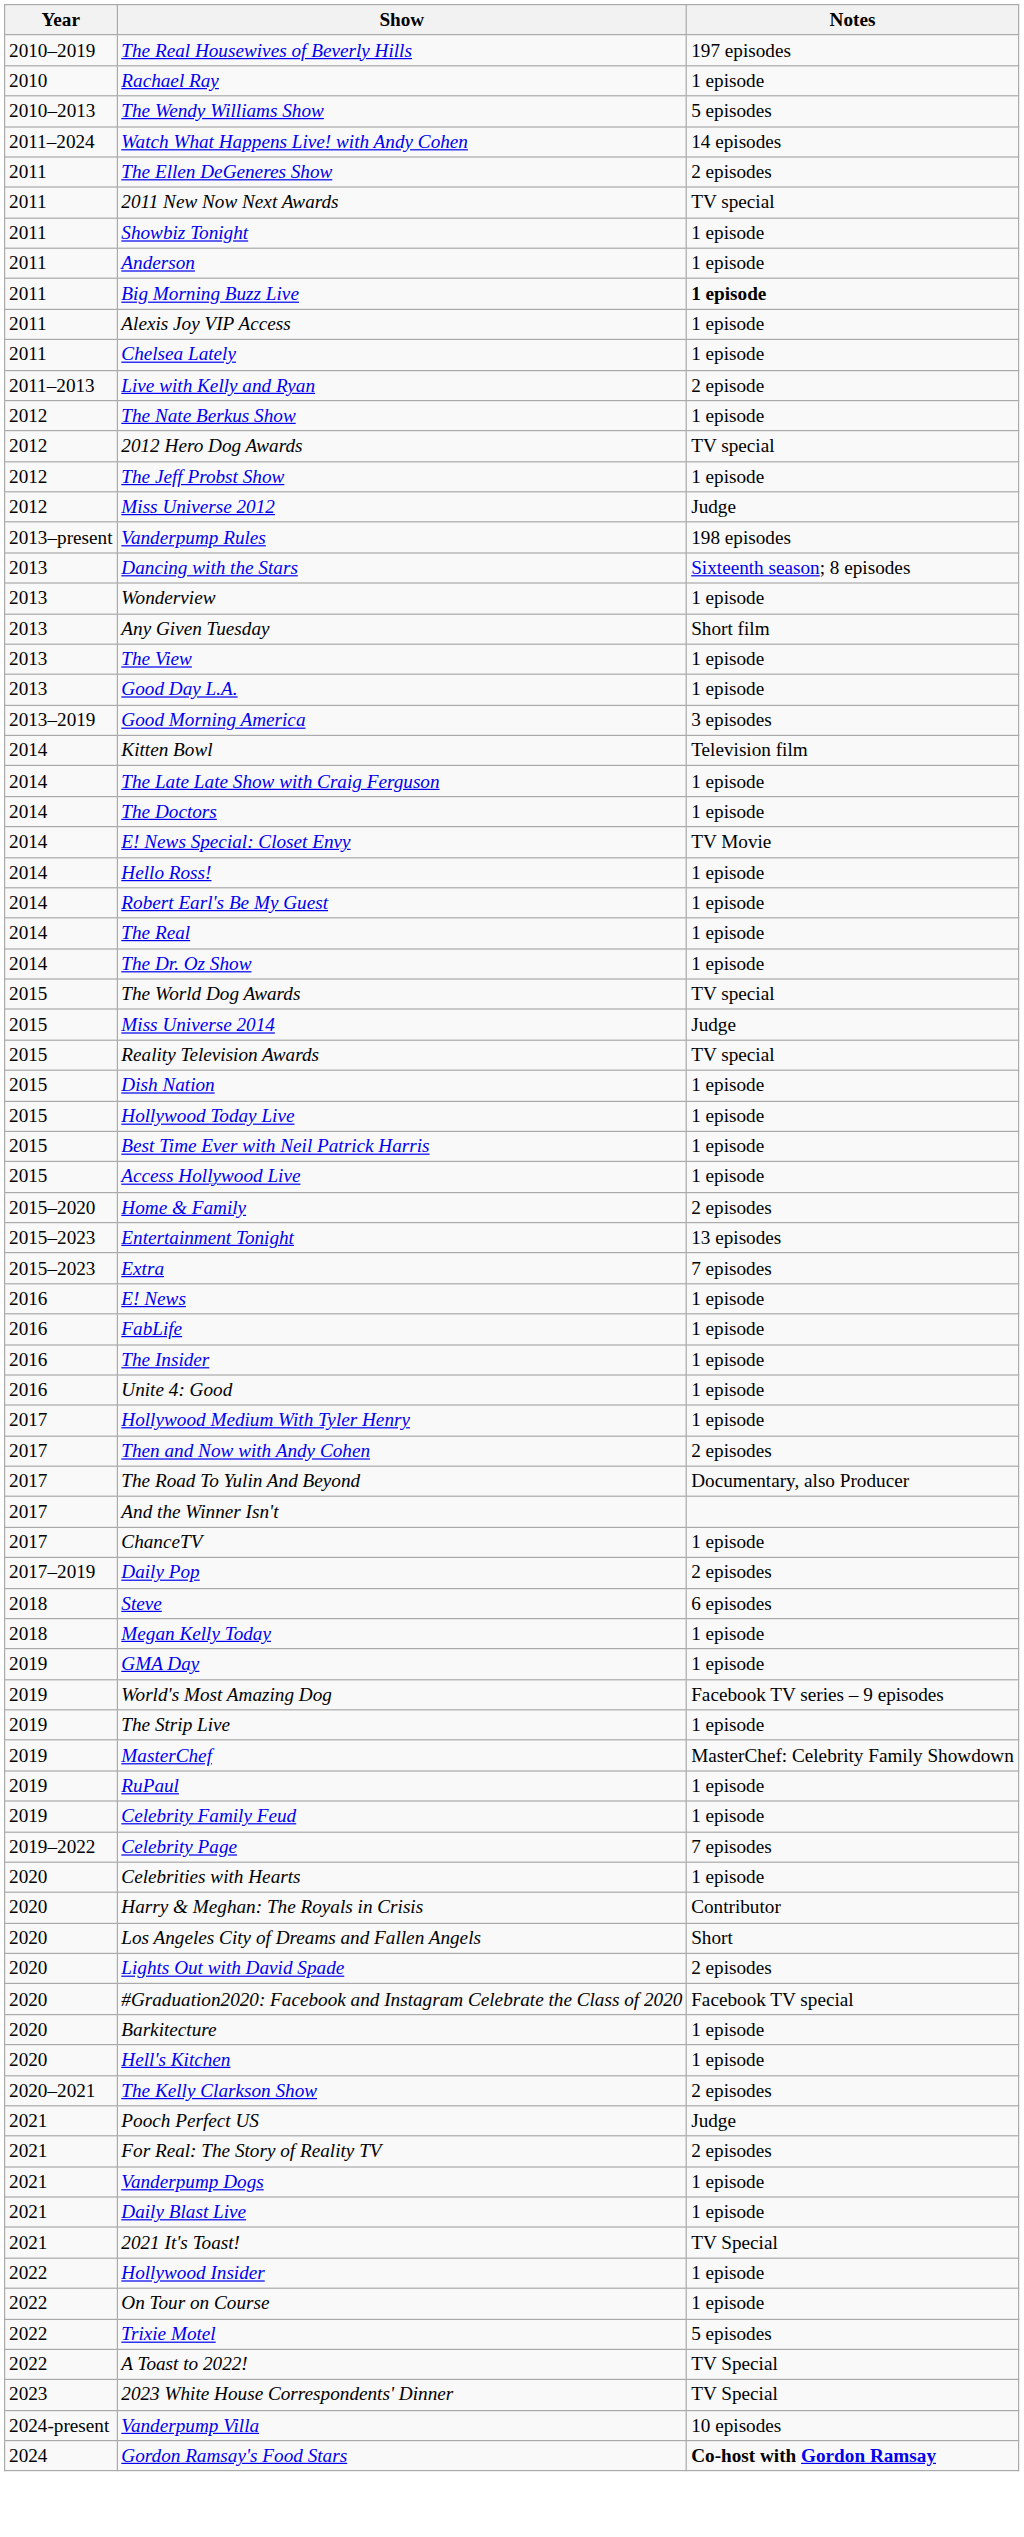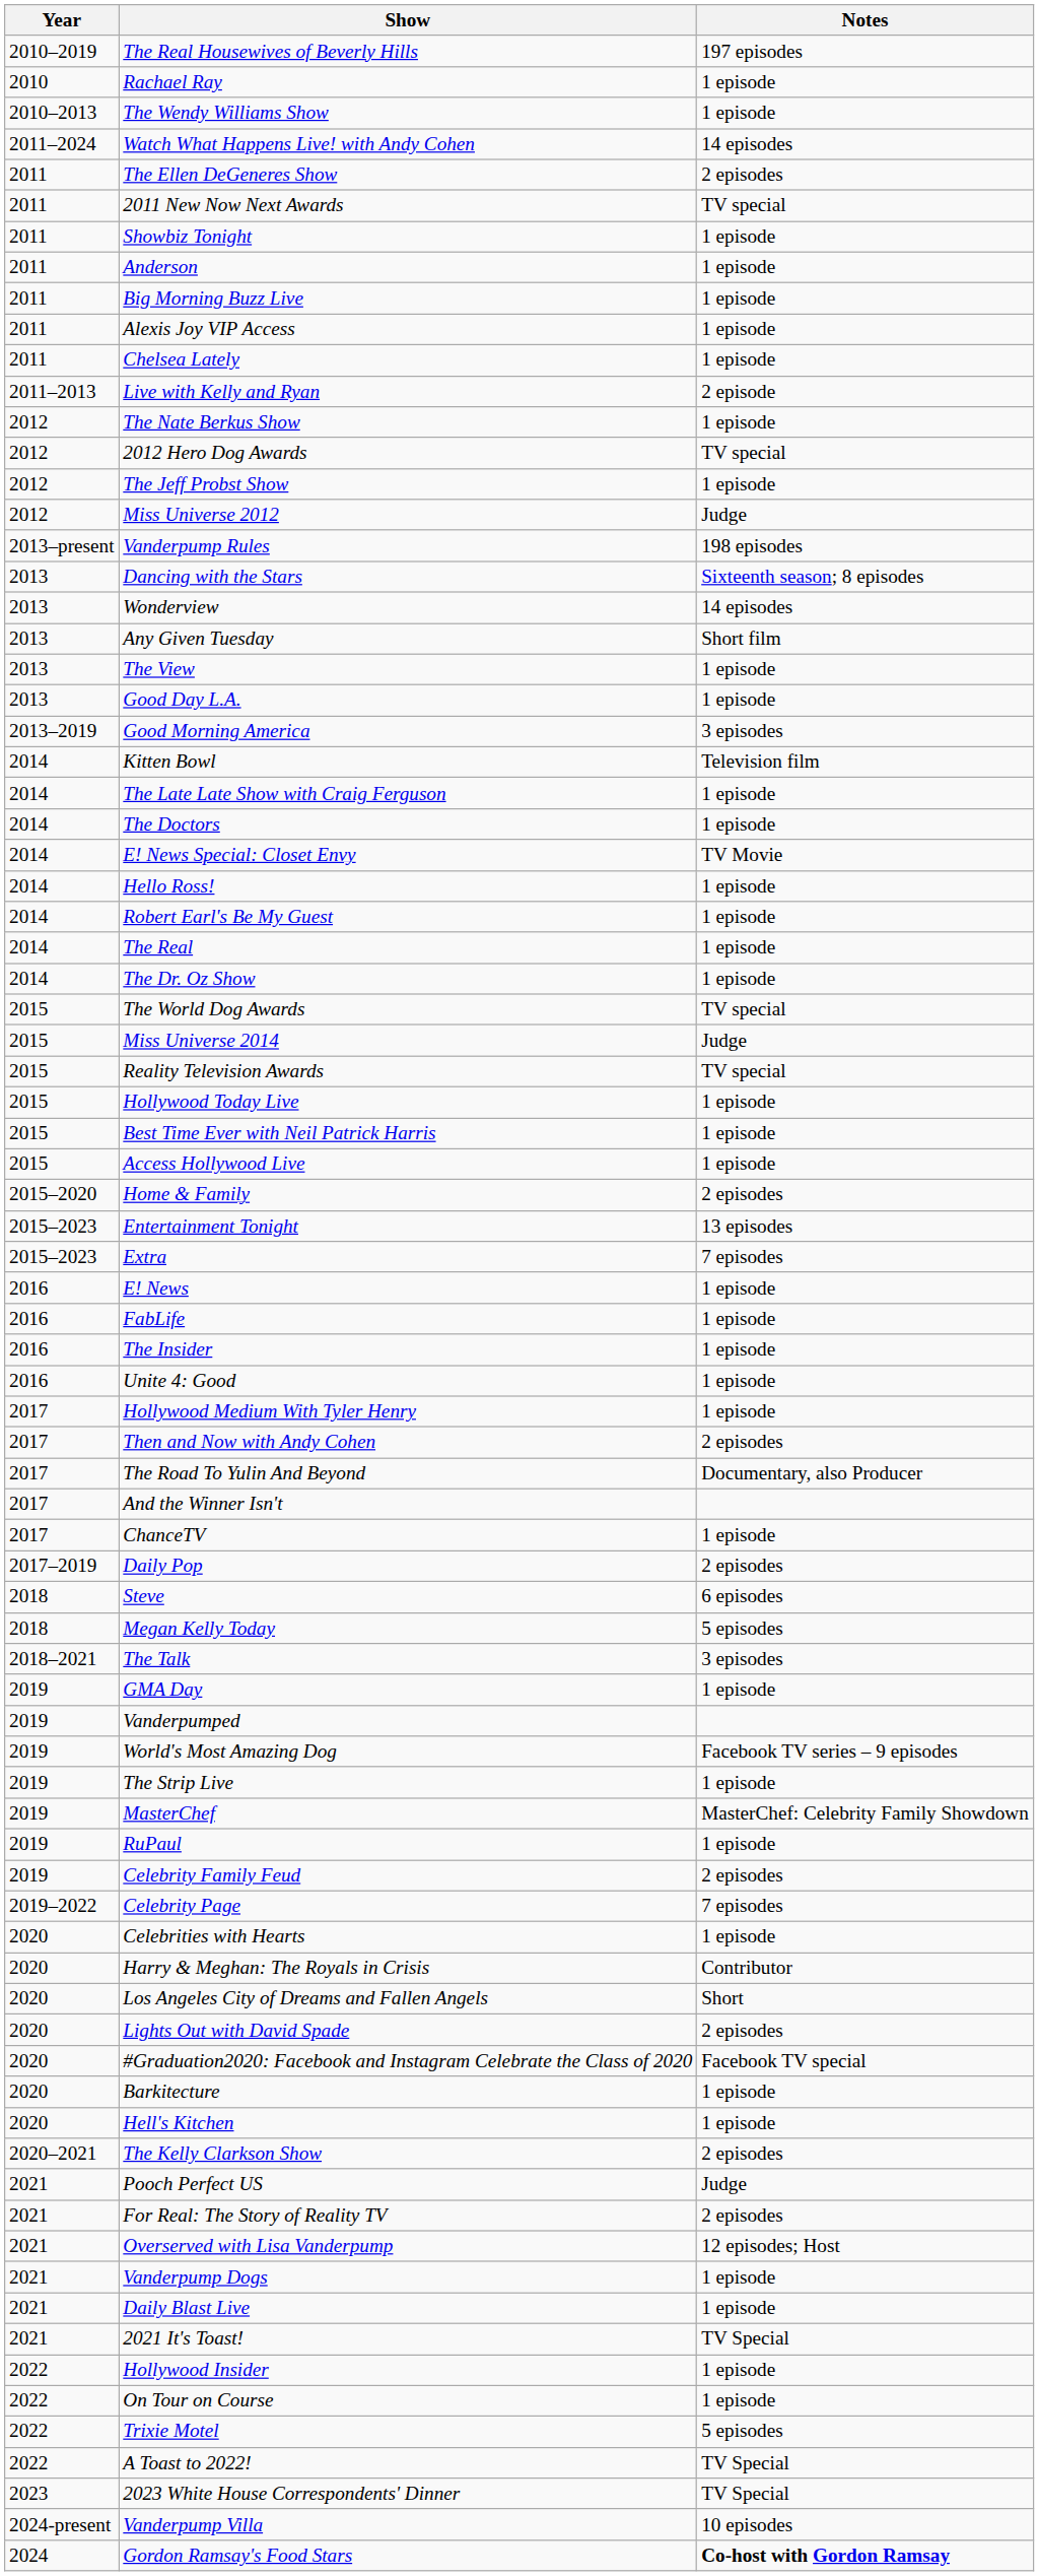 <table class="wikitable">
 <tr>
 <th>Year</th>
 <th>Show</th>
 <th>Notes</th>
 </tr>
 <tr>
 <td>2010–2019</td>
 <td><em><a href='#'>The Real Housewives of Beverly Hills</a></em></td>
 <td>197 episodes</td>
 </tr>
 <tr>
 <td>2010</td>
 <td><em><a href='#'>Rachael Ray</a></em></td>
 <td>1 episode</td>
 </tr>
 <tr>
 <td>2010–2013</td>
 <td><em><a href='#'>The Wendy Williams Show</a></em></td>
-<td>5 episodes</td>
+<td>1 episode</td>
 </tr>
 <tr>
 <td>2011–2024</td>
 <td><em><a href='#'>Watch What Happens Live! with Andy Cohen</a></em></td>
 <td>14 episodes</td>
 </tr>
 <tr>
 <td>2011</td>
 <td><em><a href='#'>The Ellen DeGeneres Show</a></em></td>
 <td>2 episodes</td>
 </tr>
 <tr>
 <td>2011</td>
 <td><em>2011 New Now Next Awards</em></td>
 <td>TV special</td>
 </tr>
 <tr>
 <td>2011</td>
 <td><em><a href='#'>Showbiz Tonight</a></em></td>
 <td>1 episode</td>
 </tr>
 <tr>
 <td>2011</td>
 <td><em><a href='#'>Anderson</a></em></td>
 <td>1 episode</td>
 </tr>
 <tr>
 <td>2011</td>
 <td><em><a href='#'>Big Morning Buzz Live</a></em></td>
-<td><strong>1 episode</strong></td>
+<td>1 episode</td>
 </tr>
 <tr>
 <td>2011</td>
 <td><em>Alexis Joy VIP Access</em></td>
 <td>1 episode</td>
 </tr>
 <tr>
 <td>2011</td>
 <td><em><a href='#'>Chelsea Lately</a></em></td>
 <td>1 episode</td>
 </tr>
 <tr>
 <td>2011–2013</td>
 <td><em><a href='#'>Live with Kelly and Ryan</a></em></td>
 <td>2 episode</td>
 </tr>
 <tr>
 <td>2012</td>
 <td><em><a href='#'>The Nate Berkus Show</a></em></td>
 <td>1 episode</td>
 </tr>
 <tr>
 <td>2012</td>
 <td><em>2012 Hero Dog Awards</em></td>
 <td>TV special</td>
 </tr>
 <tr>
 <td>2012</td>
 <td><em><a href='#'>The Jeff Probst Show</a></em></td>
 <td>1 episode</td>
 </tr>
 <tr>
 <td>2012</td>
 <td><em><a href='#'>Miss Universe 2012</a></em></td>
 <td>Judge</td>
 </tr>
 <tr>
 <td>2013–present</td>
 <td><em><a href='#'>Vanderpump Rules</a></em></td>
 <td>198 episodes</td>
 </tr>
 <tr>
 <td>2013</td>
 <td><em><a href='#'>Dancing with the Stars</a></em></td>
 <td><a href='#'>Sixteenth season</a>; 8 episodes</td>
 </tr>
 <tr>
 <td>2013</td>
 <td><em>Wonderview</em></td>
-<td>1 episode</td>
+<td>14 episodes</td>
 </tr>
 <tr>
 <td>2013</td>
 <td><em>Any Given Tuesday</em></td>
 <td>Short film</td>
 </tr>
 <tr>
 <td>2013</td>
 <td><em><a href='#'>The View</a></em></td>
 <td>1 episode</td>
 </tr>
 <tr>
 <td>2013</td>
 <td><em><a href='#'>Good Day L.A.</a></em></td>
 <td>1 episode</td>
 </tr>
 <tr>
 <td>2013–2019</td>
 <td><em><a href='#'>Good Morning America</a></em></td>
 <td>3 episodes</td>
 </tr>
 <tr>
 <td>2014</td>
 <td><em>Kitten Bowl</em></td>
 <td>Television film</td>
 </tr>
 <tr>
 <td>2014</td>
 <td><em><a href='#'>The Late Late Show with Craig Ferguson</a></em></td>
 <td>1 episode</td>
 </tr>
 <tr>
 <td>2014</td>
 <td><em><a href='#'>The Doctors</a></em></td>
 <td>1 episode</td>
 </tr>
 <tr>
 <td>2014</td>
 <td><em><a href='#'>E! News Special: Closet Envy</a></em></td>
 <td>TV Movie</td>
 </tr>
 <tr>
 <td>2014</td>
 <td><em><a href='#'>Hello Ross!</a></em></td>
 <td>1 episode</td>
 </tr>
 <tr>
 <td>2014</td>
 <td><em><a href='#'>Robert Earl's Be My Guest</a></em></td>
 <td>1 episode</td>
 </tr>
 <tr>
 <td>2014</td>
 <td><em><a href='#'>The Real</a></em></td>
 <td>1 episode</td>
 </tr>
 <tr>
 <td>2014</td>
 <td><em><a href='#'>The Dr. Oz Show</a></em></td>
 <td>1 episode</td>
 </tr>
 <tr>
 <td>2015</td>
 <td><em>The World Dog Awards</em></td>
 <td>TV special</td>
 </tr>
 <tr>
 <td>2015</td>
 <td><em><a href='#'>Miss Universe 2014</a></em></td>
 <td>Judge</td>
 </tr>
 <tr>
 <td>2015</td>
 <td><em>Reality Television Awards</em></td>
 <td>TV special</td>
-</tr>
-<tr>
-<td>2015</td>
-<td><em><a href='#'>Dish Nation</a></em></td>
-<td>1 episode</td>
 </tr>
 <tr>
 <td>2015</td>
 <td><em><a href='#'>Hollywood Today Live</a></em></td>
 <td>1 episode</td>
 </tr>
 <tr>
 <td>2015</td>
 <td><em><a href='#'>Best Time Ever with Neil Patrick Harris</a></em></td>
 <td>1 episode</td>
 </tr>
 <tr>
 <td>2015</td>
 <td><em><a href='#'>Access Hollywood Live</a></em></td>
 <td>1 episode</td>
 </tr>
 <tr>
 <td>2015–2020</td>
 <td><em><a href='#'>Home & Family</a></em></td>
 <td>2 episodes</td>
 </tr>
 <tr>
 <td>2015–2023</td>
 <td><em><a href='#'>Entertainment Tonight</a></em></td>
 <td>13 episodes</td>
 </tr>
 <tr>
 <td>2015–2023</td>
 <td><em><a href='#'>Extra</a></em></td>
 <td>7 episodes</td>
 </tr>
 <tr>
 <td>2016</td>
 <td><em><a href='#'>E! News</a></em></td>
 <td>1 episode</td>
 </tr>
 <tr>
 <td>2016</td>
 <td><em><a href='#'>FabLife</a></em></td>
 <td>1 episode</td>
 </tr>
 <tr>
 <td>2016</td>
 <td><em><a href='#'>The Insider</a></em></td>
 <td>1 episode</td>
 </tr>
 <tr>
 <td>2016</td>
 <td><em>Unite 4: Good</em></td>
 <td>1 episode</td>
 </tr>
 <tr>
 <td>2017</td>
 <td><em><a href='#'>Hollywood Medium With Tyler Henry</a></em></td>
 <td>1 episode</td>
 </tr>
 <tr>
 <td>2017</td>
 <td><em><a href='#'>Then and Now with Andy Cohen</a></em></td>
 <td>2 episodes</td>
 </tr>
 <tr>
 <td>2017</td>
 <td><em>The Road To Yulin And Beyond</em></td>
 <td>Documentary, also Producer</td>
 </tr>
 <tr>
 <td>2017</td>
 <td><em>And the Winner Isn't</em></td>
 <td></td>
 </tr>
 <tr>
 <td>2017</td>
 <td><em>ChanceTV</em></td>
 <td>1 episode</td>
 </tr>
 <tr>
 <td>2017–2019</td>
 <td><em><a href='#'>Daily Pop</a></em></td>
 <td>2 episodes</td>
 </tr>
 <tr>
 <td>2018</td>
 <td><em><a href='#'>Steve</a></em></td>
 <td>6 episodes</td>
 </tr>
 <tr>
 <td>2018</td>
 <td><em><a href='#'>Megan Kelly Today</a></em></td>
-<td>1 episode</td>
+<td>5 episodes</td>
+</tr>
+<tr>
+<td>2018–2021</td>
+<td><em><a href='#'>The Talk</a></em></td>
+<td>3 episodes</td>
 </tr>
 <tr>
 <td>2019</td>
 <td><em><a href='#'>GMA Day</a></em></td>
 <td>1 episode</td>
+</tr>
+<tr>
+<td>2019</td>
+<td><em>Vanderpumped</em></td>
+<td></td>
 </tr>
 <tr>
 <td>2019</td>
 <td><em>World's Most Amazing Dog</em></td>
 <td>Facebook TV series – 9 episodes</td>
 </tr>
 <tr>
 <td>2019</td>
 <td><em>The Strip Live</em></td>
 <td>1 episode</td>
 </tr>
 <tr>
 <td>2019</td>
 <td><em><a href='#'>MasterChef</a></em></td>
 <td>MasterChef: Celebrity Family Showdown</td>
 </tr>
 <tr>
 <td>2019</td>
 <td><em><a href='#'>RuPaul</a></em></td>
 <td>1 episode</td>
 </tr>
 <tr>
 <td>2019</td>
 <td><em><a href='#'>Celebrity Family Feud</a></em></td>
-<td>1 episode</td>
+<td>2 episodes</td>
 </tr>
 <tr>
 <td>2019–2022</td>
 <td><em><a href='#'>Celebrity Page</a></em></td>
 <td>7 episodes</td>
 </tr>
 <tr>
 <td>2020</td>
 <td><em>Celebrities with Hearts</em></td>
 <td>1 episode</td>
 </tr>
 <tr>
 <td>2020</td>
 <td><em>Harry & Meghan: The Royals in Crisis</em></td>
 <td>Contributor</td>
 </tr>
 <tr>
 <td>2020</td>
 <td><em>Los Angeles City of Dreams and Fallen Angels</em></td>
 <td>Short</td>
 </tr>
 <tr>
 <td>2020</td>
 <td><em><a href='#'>Lights Out with David Spade</a></em></td>
 <td>2 episodes</td>
 </tr>
 <tr>
 <td>2020</td>
 <td><em>#Graduation2020: Facebook and Instagram Celebrate the Class of 2020</em></td>
 <td>Facebook TV special</td>
 </tr>
 <tr>
 <td>2020</td>
 <td><em>Barkitecture</em></td>
 <td>1 episode</td>
 </tr>
 <tr>
 <td>2020</td>
 <td><em><a href='#'>Hell's Kitchen</a></em></td>
 <td>1 episode</td>
 </tr>
 <tr>
 <td>2020–2021</td>
 <td><em><a href='#'>The Kelly Clarkson Show</a></em></td>
 <td>2 episodes</td>
 </tr>
 <tr>
 <td>2021</td>
 <td><em>Pooch Perfect US</em></td>
 <td>Judge</td>
 </tr>
 <tr>
 <td>2021</td>
 <td><em>For Real: The Story of Reality TV</em></td>
 <td>2 episodes</td>
 </tr>
 <tr>
 <td>2021</td>
+<td><em><a href='#'>Overserved with Lisa Vanderpump</a></em></td>
+<td>12 episodes; Host</td>
+</tr>
+<tr>
+<td>2021</td>
 <td><em><a href='#'>Vanderpump Dogs</a></em></td>
 <td>1 episode</td>
 </tr>
 <tr>
 <td>2021</td>
 <td><em><a href='#'>Daily Blast Live</a></em></td>
 <td>1 episode</td>
 </tr>
 <tr>
 <td>2021</td>
 <td><em>2021 It's Toast!</em></td>
 <td>TV Special</td>
 </tr>
 <tr>
 <td>2022</td>
 <td><em><a href='#'>Hollywood Insider</a></em></td>
 <td>1 episode</td>
 </tr>
 <tr>
 <td>2022</td>
 <td><em>On Tour on Course</em></td>
 <td>1 episode</td>
 </tr>
 <tr>
 <td>2022</td>
 <td><em><a href='#'>Trixie Motel</a></em></td>
 <td>5 episodes</td>
 </tr>
 <tr>
 <td>2022</td>
 <td><em>A Toast to 2022!</em></td>
 <td>TV Special</td>
 </tr>
 <tr>
 <td>2023</td>
 <td><em>2023 White House Correspondents' Dinner</em></td>
 <td>TV Special</td>
 </tr>
 <tr>
 <td>2024-present</td>
 <td><em><a href='#'>Vanderpump Villa</a></em></td>
 <td>10 episodes</td>
 </tr>
 <tr>
 <td>2024</td>
 <td><em><a href='#'>Gordon Ramsay's Food Stars</a></em></td>
 <td><strong>Co-host with <a href='#'>Gordon Ramsay</a></strong></td>
 </tr>
 </table>
